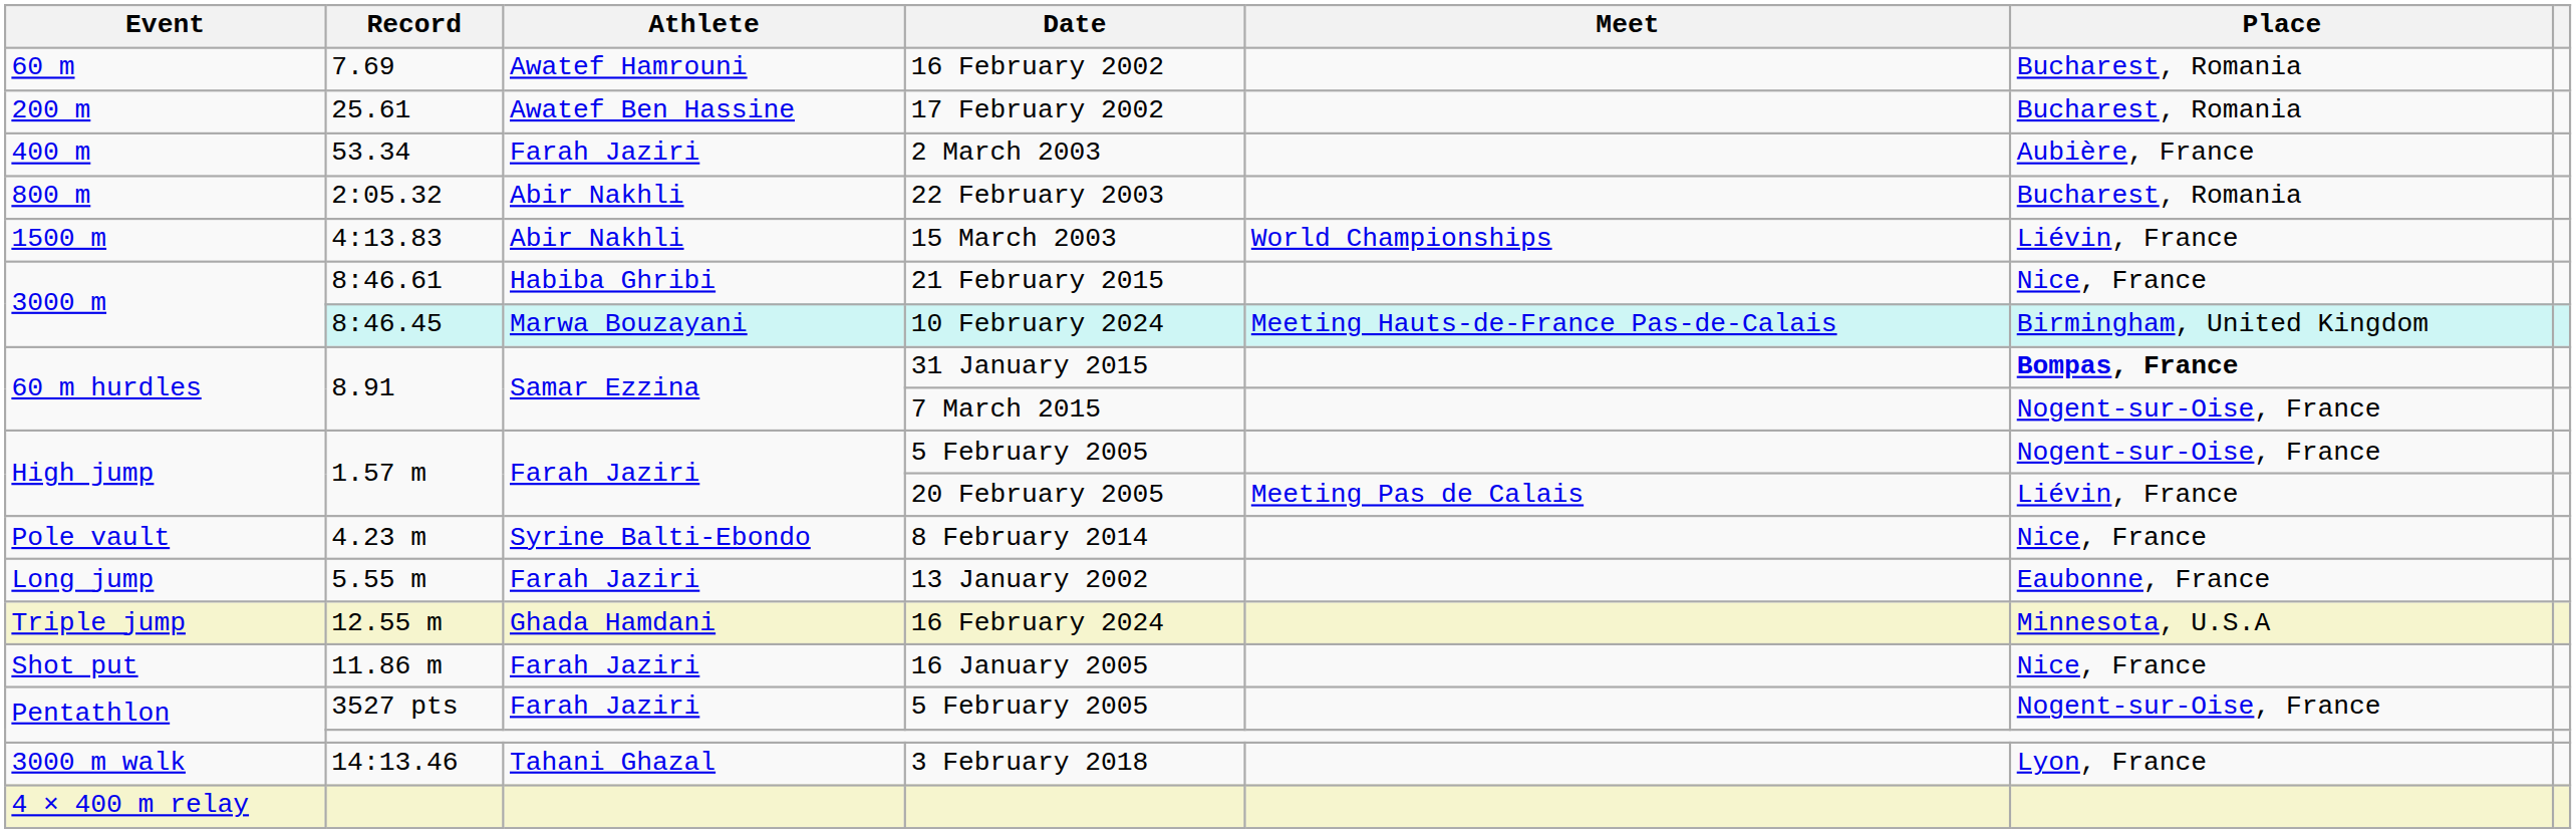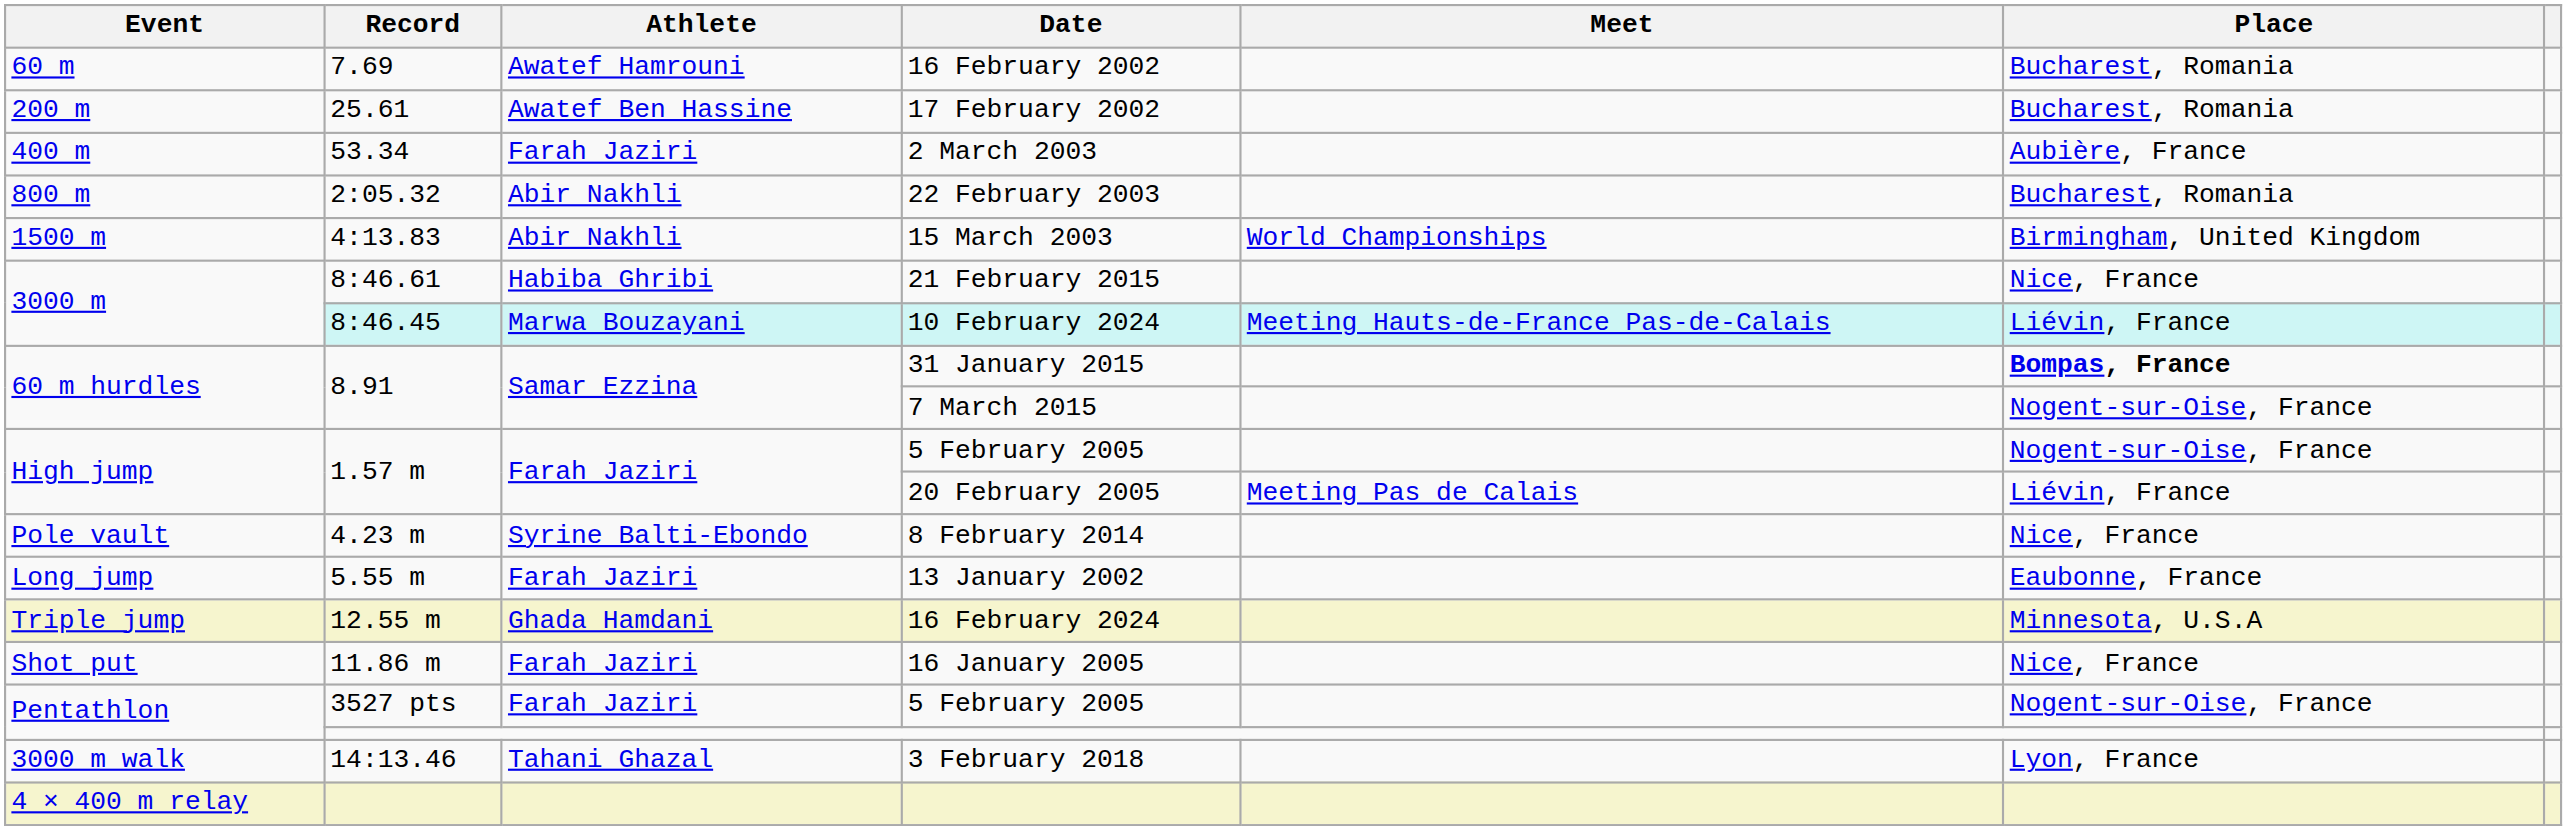 <table class="wikitable" style="font-size:95%; width: 95%;">
 <tr>
 <th>Event</th>
 <th>Record</th>
 <th>Athlete</th>
 <th>Date</th>
 <th>Meet</th>
 <th>Place</th>
 <th></th>
 </tr>
 <tr>
 <td><a href='#'>60 m</a></td>
 <td>7.69</td>
 <td><a href='#'>Awatef Hamrouni</a></td>
 <td>16 February 2002</td>
 <td></td>
 <td><a href='#'>Bucharest</a>, Romania</td>
 <td></td>
 </tr>
 <tr>
 <td><a href='#'>200 m</a></td>
 <td>25.61</td>
 <td><a href='#'>Awatef Ben Hassine</a></td>
 <td>17 February 2002</td>
 <td></td>
 <td><a href='#'>Bucharest</a>, Romania</td>
 <td></td>
 </tr>
 <tr>
 <td><a href='#'>400 m</a></td>
 <td>53.34</td>
 <td><a href='#'>Farah Jaziri</a></td>
 <td>2 March 2003</td>
 <td></td>
 <td><a href='#'>Aubière</a>, France</td>
 <td></td>
 </tr>
 <tr>
 <td><a href='#'>800 m</a></td>
 <td>2:05.32</td>
 <td><a href='#'>Abir Nakhli</a></td>
 <td>22 February 2003</td>
 <td></td>
 <td><a href='#'>Bucharest</a>, Romania</td>
 <td></td>
 </tr>
 <tr>
 <td><a href='#'>1500 m</a></td>
 <td>4:13.83</td>
 <td><a href='#'>Abir Nakhli</a></td>
 <td>15 March 2003</td>
 <td><a href='#'>World Championships</a></td>
-<td><a href='#'>Liévin</a>, France</td>
+<td><a href='#'>Birmingham</a>, United Kingdom</td>
 <td></td>
 </tr>
 <tr>
 <td rowspan=2><a href='#'>3000 m</a></td>
 <td>8:46.61</td>
 <td><a href='#'>Habiba Ghribi</a></td>
 <td>21 February 2015</td>
 <td></td>
 <td><a href='#'>Nice</a>, France</td>
 <td></td>
 </tr>
 <tr bgcolor="#CEF6F5">
 <td>8:46.45</td>
 <td><a href='#'>Marwa Bouzayani</a></td>
 <td>10 February 2024</td>
 <td><a href='#'>Meeting Hauts-de-France Pas-de-Calais</a></td>
-<td><a href='#'>Birmingham</a>, United Kingdom</td>
+<td><a href='#'>Liévin</a>, France</td>
 <td></td>
 </tr>
 <tr>
 <td rowspan=2><a href='#'>60 m hurdles</a></td>
 <td rowspan=2>8.91</td>
 <td rowspan=2><a href='#'>Samar Ezzina</a></td>
 <td>31 January 2015</td>
 <td></td>
 <td><strong><a href='#'>Bompas</a>, France</strong></td>
 <td></td>
 </tr>
 <tr>
 <td>7 March 2015</td>
 <td></td>
 <td><a href='#'>Nogent-sur-Oise</a>, France</td>
 <td></td>
 </tr>
 <tr>
 <td rowspan=2><a href='#'>High jump</a></td>
 <td rowspan=2>1.57 m</td>
 <td rowspan=2><a href='#'>Farah Jaziri</a></td>
 <td>5 February 2005</td>
 <td></td>
 <td><a href='#'>Nogent-sur-Oise</a>, France</td>
 <td></td>
 </tr>
 <tr>
 <td>20 February 2005</td>
 <td><a href='#'>Meeting Pas de Calais</a></td>
 <td><a href='#'>Liévin</a>, France</td>
 <td></td>
 </tr>
 <tr>
 <td><a href='#'>Pole vault</a></td>
 <td>4.23 m</td>
 <td><a href='#'>Syrine Balti-Ebondo</a></td>
 <td>8 February 2014</td>
 <td></td>
 <td><a href='#'>Nice</a>, France</td>
 <td></td>
 </tr>
 <tr>
 <td><a href='#'>Long jump</a></td>
 <td>5.55 m</td>
 <td><a href='#'>Farah Jaziri</a></td>
 <td>13 January 2002</td>
 <td></td>
 <td><a href='#'>Eaubonne</a>, France</td>
 <td></td>
 </tr>
 <tr style="background:#f6F5CE;">
 <td><a href='#'>Triple jump</a></td>
 <td>12.55 m</td>
 <td><a href='#'>Ghada Hamdani</a></td>
 <td>16 February 2024</td>
 <td></td>
 <td><a href='#'>Minnesota</a>, U.S.A</td>
 <td></td>
 </tr>
 <tr>
 <td><a href='#'>Shot put</a></td>
 <td>11.86 m</td>
 <td><a href='#'>Farah Jaziri</a></td>
 <td>16 January 2005</td>
 <td></td>
 <td><a href='#'>Nice</a>, France</td>
 <td></td>
 </tr>
 <tr>
 <td rowspan=2><a href='#'>Pentathlon</a></td>
 <td>3527 pts</td>
 <td><a href='#'>Farah Jaziri</a></td>
 <td>5 February 2005</td>
 <td></td>
 <td><a href='#'>Nogent-sur-Oise</a>, France</td>
 <td></td>
 </tr>
 <tr>
 <td colspan=5></td>
 <td></td>
 </tr>
 <tr>
 <td><a href='#'>3000 m walk</a></td>
 <td>14:13.46</td>
 <td><a href='#'>Tahani Ghazal</a></td>
 <td>3 February 2018</td>
 <td></td>
 <td><a href='#'>Lyon</a>, France</td>
 <td></td>
 </tr>
 <tr style="background:#f6F5CE;">
 <td><a href='#'>4 × 400 m relay</a></td>
 <td></td>
 <td></td>
 <td></td>
 <td></td>
 <td></td>
 <td></td>
 </tr>
 </table>
